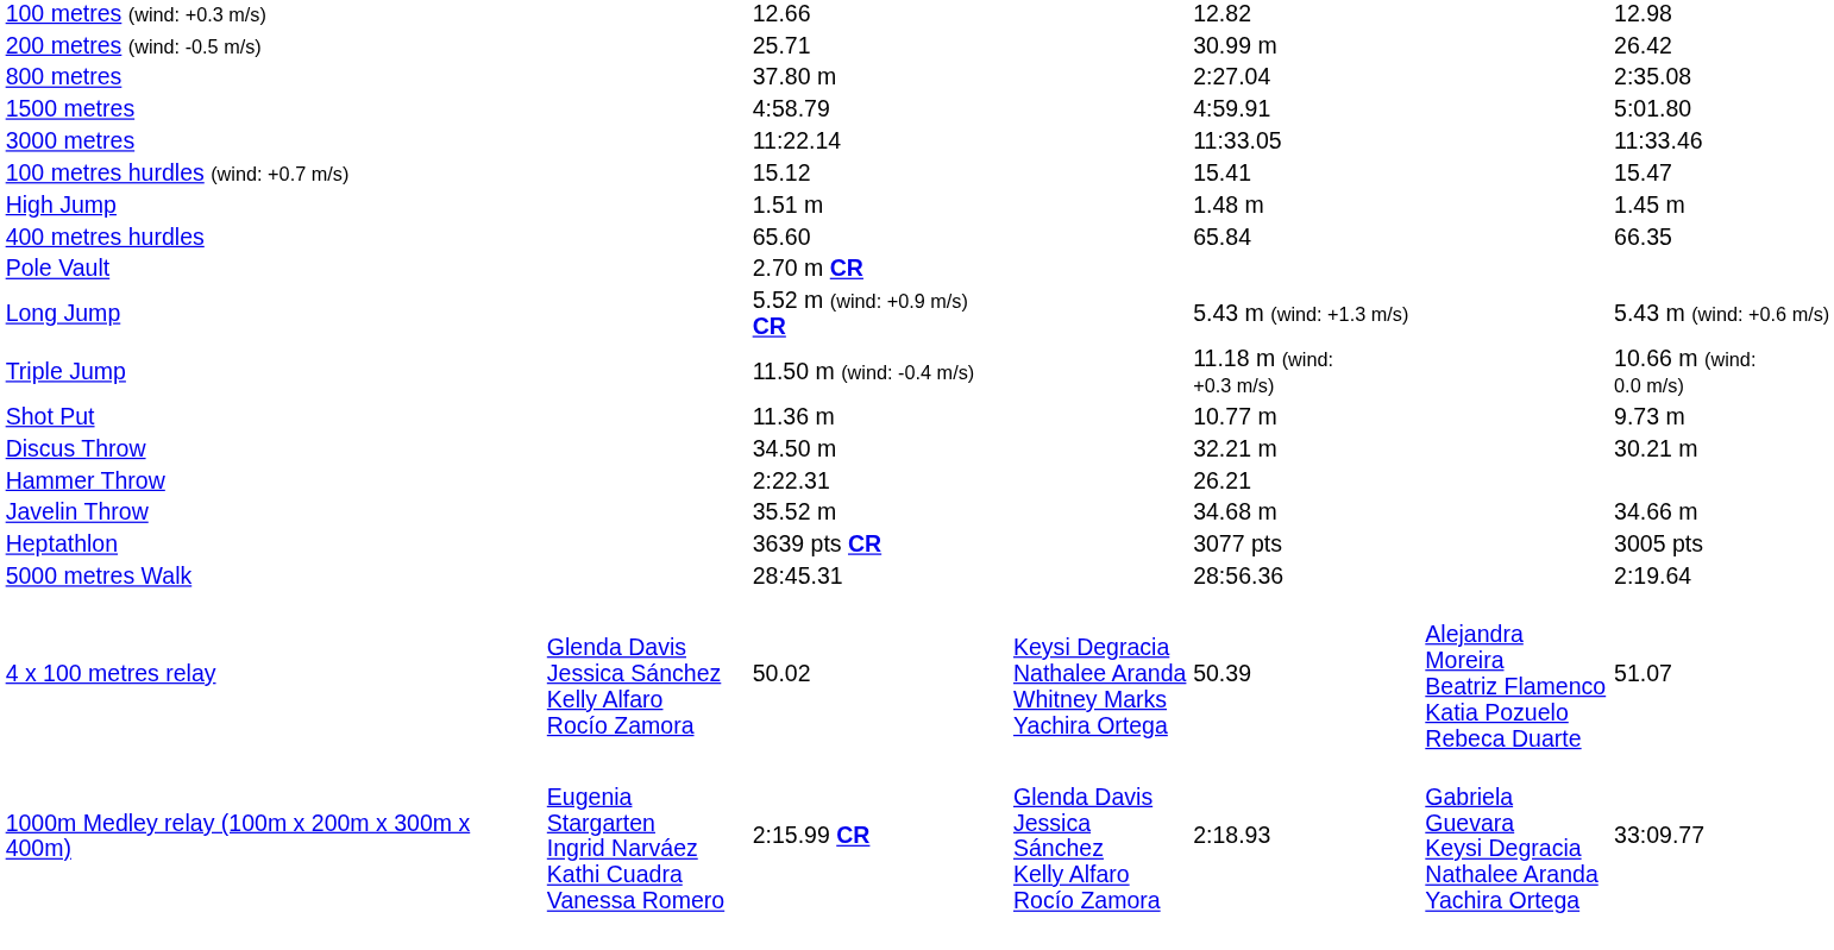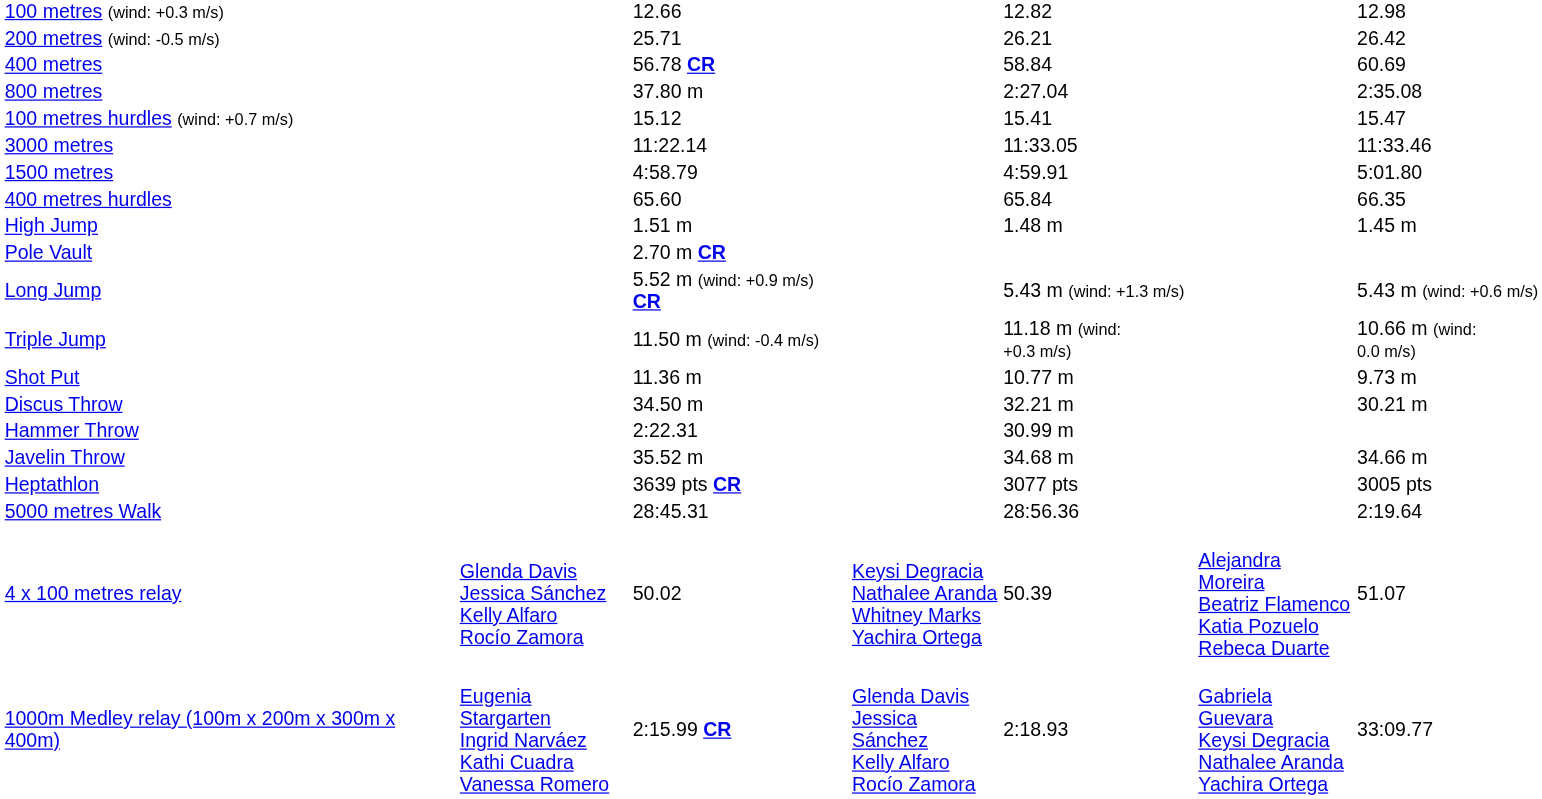 <table>
 <tr>
 <td><a href='#'>100 metres</a> <small>(wind: +0.3 m/s)</small></td>
 <td></td>
 <td>12.66</td>
 <td></td>
 <td>12.82</td>
 <td></td>
 <td>12.98</td>
 </tr>
 <tr>
 <td><a href='#'>200 metres</a> <small>(wind: -0.5 m/s)</small></td>
 <td></td>
 <td>25.71</td>
 <td></td>
-<td>30.99 m</td>
+<td>26.21</td>
 <td></td>
 <td>26.42</td>
+</tr>
+<tr>
+<td><a href='#'>400 metres</a></td>
+<td></td>
+<td>56.78 <a href='#'><strong>CR</strong></a></td>
+<td></td>
+<td>58.84</td>
+<td></td>
+<td>60.69</td>
 </tr>
 <tr>
 <td><a href='#'>800 metres</a></td>
 <td></td>
 <td>37.80 m</td>
 <td></td>
 <td>2:27.04</td>
 <td></td>
 <td>2:35.08</td>
 </tr>
 <tr>
-<td><a href='#'>1500 metres</a></td>
+<td><a href='#'>100 metres hurdles</a> <small>(wind: +0.7 m/s)</small></td>
 <td></td>
-<td>4:58.79</td>
+<td>15.12</td>
 <td></td>
-<td>4:59.91</td>
+<td>15.41</td>
 <td></td>
-<td>5:01.80</td>
+<td>15.47</td>
 </tr>
 <tr>
 <td><a href='#'>3000 metres</a></td>
 <td></td>
 <td>11:22.14</td>
 <td></td>
 <td>11:33.05</td>
 <td></td>
 <td>11:33.46</td>
 </tr>
 <tr>
-<td><a href='#'>100 metres hurdles</a> <small>(wind: +0.7 m/s)</small></td>
+<td><a href='#'>1500 metres</a></td>
 <td></td>
-<td>15.12</td>
+<td>4:58.79</td>
 <td></td>
-<td>15.41</td>
+<td>4:59.91</td>
 <td></td>
-<td>15.47</td>
+<td>5:01.80</td>
+</tr>
+<tr>
+<td><a href='#'>400 metres hurdles</a></td>
+<td></td>
+<td>65.60</td>
+<td></td>
+<td>65.84</td>
+<td></td>
+<td>66.35</td>
 </tr>
 <tr>
 <td><a href='#'>High Jump</a></td>
 <td></td>
 <td>1.51 m</td>
 <td></td>
 <td>1.48 m</td>
 <td></td>
 <td>1.45 m</td>
-</tr>
-<tr>
-<td><a href='#'>400 metres hurdles</a></td>
-<td></td>
-<td>65.60</td>
-<td></td>
-<td>65.84</td>
-<td></td>
-<td>66.35</td>
 </tr>
 <tr>
 <td><a href='#'>Pole Vault</a></td>
 <td></td>
 <td>2.70 m <a href='#'><strong>CR</strong></a></td>
 <td></td>
 <td></td>
 <td></td>
 <td></td>
 </tr>
 <tr>
 <td><a href='#'>Long Jump</a></td>
 <td></td>
 <td>5.52 m <small>(wind: +0.9 m/s)</small> <a href='#'><strong>CR</strong></a></td>
 <td></td>
 <td>5.43 m <small>(wind: +1.3 m/s)</small></td>
 <td></td>
 <td>5.43 m <small>(wind: +0.6 m/s)</small></td>
 </tr>
 <tr>
 <td><a href='#'>Triple Jump</a></td>
 <td></td>
 <td>11.50 m <small>(wind: -0.4 m/s)</small></td>
 <td></td>
 <td>11.18 m <small>(wind: +0.3 m/s)</small></td>
 <td></td>
 <td>10.66 m <small>(wind: 0.0 m/s)</small></td>
 </tr>
 <tr>
 <td><a href='#'>Shot Put</a></td>
 <td></td>
 <td>11.36 m</td>
 <td></td>
 <td>10.77 m</td>
 <td></td>
 <td>9.73 m</td>
 </tr>
 <tr>
 <td><a href='#'>Discus Throw</a></td>
 <td></td>
 <td>34.50 m</td>
 <td></td>
 <td>32.21 m</td>
 <td></td>
 <td>30.21 m</td>
 </tr>
 <tr>
 <td><a href='#'>Hammer Throw</a></td>
 <td></td>
 <td>2:22.31</td>
 <td></td>
-<td>26.21</td>
+<td>30.99 m</td>
 <td></td>
 <td></td>
 </tr>
 <tr>
 <td><a href='#'>Javelin Throw</a></td>
 <td></td>
 <td>35.52 m</td>
 <td></td>
 <td>34.68 m</td>
 <td></td>
 <td>34.66 m</td>
 </tr>
 <tr>
 <td><a href='#'>Heptathlon</a></td>
 <td></td>
 <td>3639 pts <a href='#'><strong>CR</strong></a></td>
 <td></td>
 <td>3077 pts</td>
 <td></td>
 <td>3005 pts</td>
 </tr>
 <tr>
 <td><a href='#'>5000 metres Walk</a></td>
 <td></td>
 <td>28:45.31</td>
 <td></td>
 <td>28:56.36</td>
 <td></td>
 <td>2:19.64</td>
 </tr>
 <tr>
 <td><a href='#'>4 x 100 metres relay</a></td>
 <td> <br> <a href='#'>Glenda Davis</a> <br> <a href='#'>Jessica Sánchez</a> <br> <a href='#'>Kelly Alfaro</a> <br> <a href='#'>Rocío Zamora</a></td>
 <td>50.02</td>
 <td> <br> <a href='#'>Keysi Degracia</a> <br> <a href='#'>Nathalee Aranda</a> <br> <a href='#'>Whitney Marks</a> <br> <a href='#'>Yachira Ortega</a></td>
 <td>50.39</td>
 <td> <br> <a href='#'>Alejandra Moreira</a> <br> <a href='#'>Beatriz Flamenco</a> <br> <a href='#'>Katia Pozuelo</a> <br> <a href='#'>Rebeca Duarte</a></td>
 <td>51.07</td>
 </tr>
 <tr>
 <td><a href='#'>1000m Medley relay (100m x 200m x 300m x 400m)</a></td>
 <td> <br> <a href='#'>Eugenia Stargarten</a> <br> <a href='#'>Ingrid Narváez</a> <br> <a href='#'>Kathi Cuadra</a> <br> <a href='#'>Vanessa Romero</a></td>
 <td>2:15.99 <a href='#'><strong>CR</strong></a></td>
 <td> <br> <a href='#'>Glenda Davis</a> <br> <a href='#'>Jessica Sánchez</a> <br> <a href='#'>Kelly Alfaro</a> <br> <a href='#'>Rocío Zamora</a></td>
 <td>2:18.93</td>
 <td> <br> <a href='#'>Gabriela Guevara</a> <br> <a href='#'>Keysi Degracia</a> <br> <a href='#'>Nathalee Aranda</a> <br> <a href='#'>Yachira Ortega</a></td>
 <td>33:09.77</td>
 </tr>
 </table>
